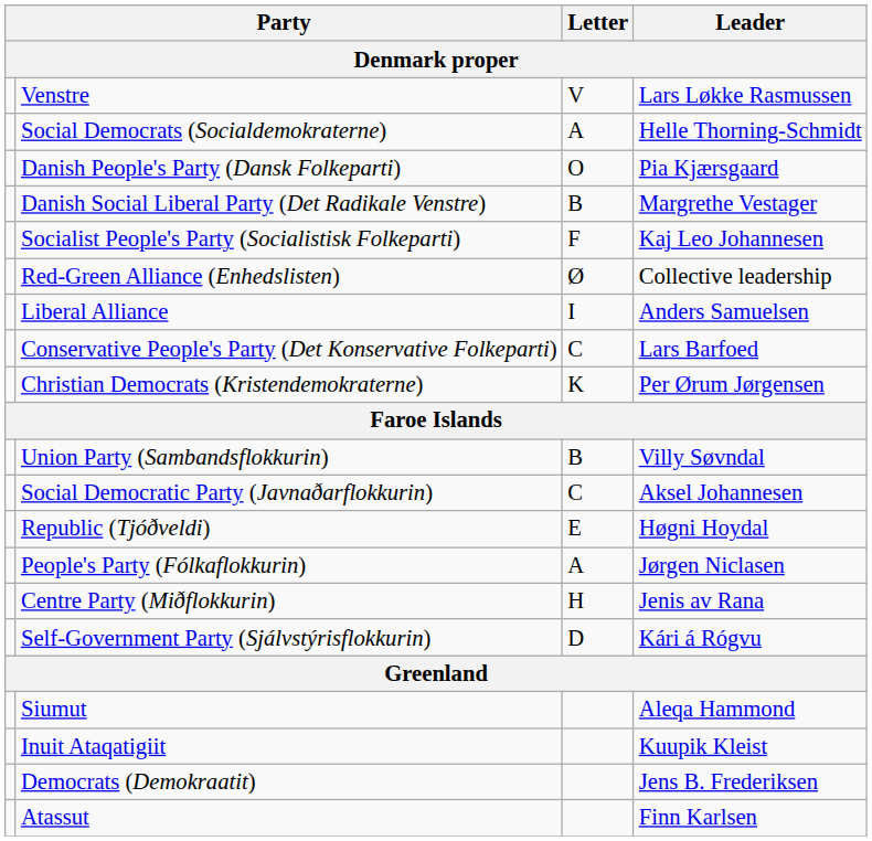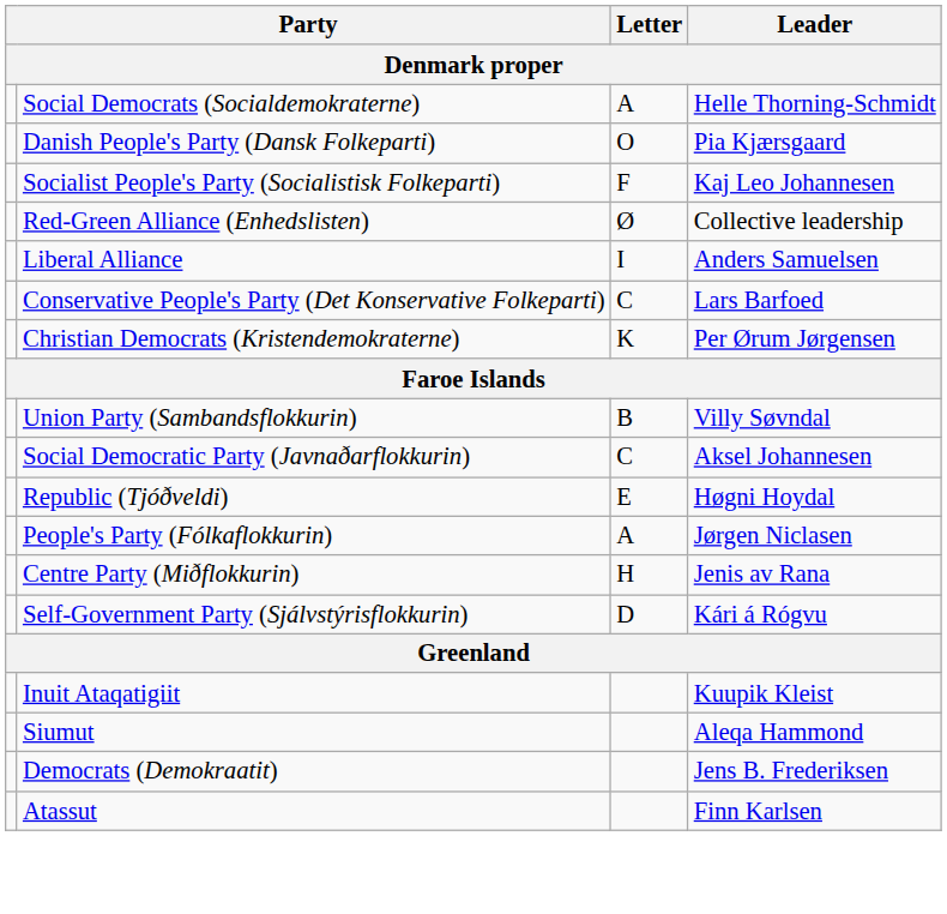 <table class=wikitable>
 <tr>
 <th colspan=2>Party</th>
 <th>Letter</th>
 <th>Leader</th>
 </tr>
 <tr>
 <th colspan=4>Denmark proper</th>
-</tr>
-<tr>
-<td bgcolor=></td>
-<td><a href='#'>Venstre</a></td>
-<td>V</td>
-<td><a href='#'>Lars Løkke Rasmussen</a></td>
 </tr>
 <tr>
 <td bgcolor=></td>
 <td><a href='#'>Social Democrats</a> (<em>Socialdemokraterne</em>)</td>
 <td>A</td>
 <td><a href='#'>Helle Thorning-Schmidt</a></td>
 </tr>
 <tr>
 <td bgcolor=></td>
 <td><a href='#'>Danish People's Party</a> (<em>Dansk Folkeparti</em>)</td>
 <td>O</td>
 <td><a href='#'>Pia Kjærsgaard</a></td>
-</tr>
-<tr>
-<td bgcolor=></td>
-<td><a href='#'>Danish Social Liberal Party</a> (<em>Det Radikale Venstre</em>)</td>
-<td>B</td>
-<td><a href='#'>Margrethe Vestager</a></td>
 </tr>
 <tr>
 <td bgcolor=></td>
 <td><a href='#'>Socialist People's Party</a> (<em>Socialistisk Folkeparti</em>)</td>
 <td>F</td>
 <td><a href='#'>Kaj Leo Johannesen</a></td>
 </tr>
 <tr>
 <td bgcolor=></td>
 <td><a href='#'>Red-Green Alliance</a> (<em>Enhedslisten</em>)</td>
 <td>Ø</td>
 <td>Collective leadership</td>
 </tr>
 <tr>
 <td bgcolor=></td>
 <td><a href='#'>Liberal Alliance</a></td>
 <td>I</td>
 <td><a href='#'>Anders Samuelsen</a></td>
 </tr>
 <tr>
 <td bgcolor=></td>
 <td><a href='#'>Conservative People's Party</a> (<em>Det Konservative Folkeparti</em>)</td>
 <td>C</td>
 <td><a href='#'>Lars Barfoed</a></td>
 </tr>
 <tr>
 <td bgcolor=></td>
 <td><a href='#'>Christian Democrats</a> (<em>Kristendemokraterne</em>)</td>
 <td>K</td>
 <td><a href='#'>Per Ørum Jørgensen</a></td>
 </tr>
 <tr>
 <th colspan=4>Faroe Islands</th>
 </tr>
 <tr>
 <td bgcolor=></td>
 <td><a href='#'>Union Party</a> (<em>Sambandsflokkurin</em>)</td>
 <td>B</td>
 <td><a href='#'>Villy Søvndal</a></td>
 </tr>
 <tr>
 <td bgcolor=></td>
 <td><a href='#'>Social Democratic Party</a> (<em>Javnaðarflokkurin</em>)</td>
 <td>C</td>
 <td><a href='#'>Aksel Johannesen</a></td>
 </tr>
 <tr>
 <td bgcolor=></td>
 <td><a href='#'>Republic</a> (<em>Tjóðveldi</em>)</td>
 <td>E</td>
 <td><a href='#'>Høgni Hoydal</a></td>
 </tr>
 <tr>
 <td bgcolor=></td>
 <td><a href='#'>People's Party</a> (<em>Fólkaflokkurin</em>)</td>
 <td>A</td>
 <td><a href='#'>Jørgen Niclasen</a></td>
 </tr>
 <tr>
 <td bgcolor=></td>
 <td><a href='#'>Centre Party</a> (<em>Miðflokkurin</em>)</td>
 <td>H</td>
 <td><a href='#'>Jenis av Rana</a></td>
 </tr>
 <tr>
 <td bgcolor=></td>
 <td><a href='#'>Self-Government Party</a> (<em>Sjálvstýrisflokkurin</em>)</td>
 <td>D</td>
 <td><a href='#'>Kári á Rógvu</a></td>
 </tr>
 <tr>
 <th colspan=4>Greenland</th>
 </tr>
 <tr>
 <td bgcolor=></td>
+<td><a href='#'>Inuit Ataqatigiit</a></td>
+<td></td>
+<td><a href='#'>Kuupik Kleist</a></td>
+</tr>
+<tr>
+<td bgcolor=></td>
 <td><a href='#'>Siumut</a></td>
 <td></td>
 <td><a href='#'>Aleqa Hammond</a></td>
-</tr>
-<tr>
-<td bgcolor=></td>
-<td><a href='#'>Inuit Ataqatigiit</a></td>
-<td></td>
-<td><a href='#'>Kuupik Kleist</a></td>
 </tr>
 <tr>
 <td bgcolor=></td>
 <td><a href='#'>Democrats</a> (<em>Demokraatit</em>)</td>
 <td></td>
 <td><a href='#'>Jens B. Frederiksen</a></td>
 </tr>
 <tr>
 <td bgcolor=></td>
 <td><a href='#'>Atassut</a></td>
 <td></td>
 <td><a href='#'>Finn Karlsen</a></td>
 </tr>
 </table>
